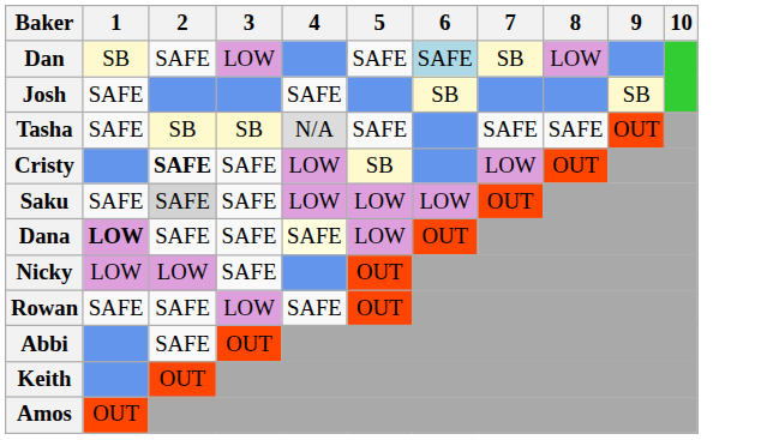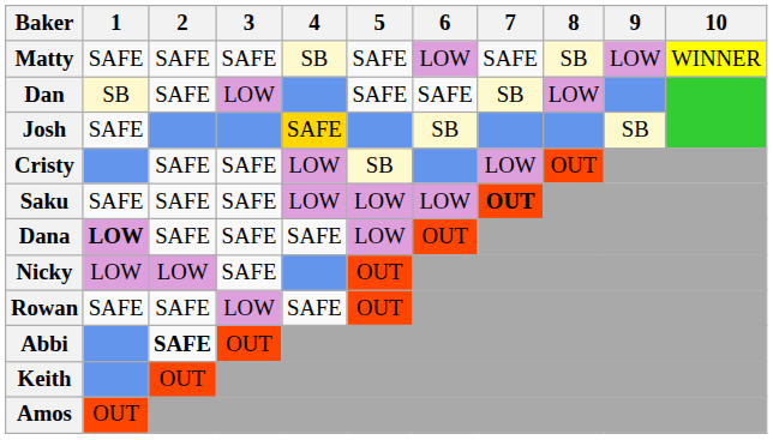 <table class="wikitable" style="text-align:center">
 <tr>
 <th scope="col">Baker</th>
 <th scope="col">1</th>
 <th scope="col">2</th>
 <th scope="col">3</th>
 <th scope="col">4</th>
 <th scope="col">5</th>
 <th scope="col">6</th>
 <th scope="col">7</th>
 <th scope="col">8</th>
 <th scope="col">9</th>
 <th scope="col">10</th>
 </tr>
 <tr>
+<th scope="row">Matty</th>
+<td>SAFE</td>
+<td>SAFE</td>
+<td>SAFE</td>
+<td style="background:lemonchiffon;">SB</td>
+<td>SAFE</td>
+<td style="background:plum;">LOW</td>
+<td>SAFE</td>
+<td style="background:lemonchiffon;">SB</td>
+<td style="background:plum;">LOW</td>
+<td style="background:Yellow;">WINNER</td>
+</tr>
+<tr>
 <th scope="row">Dan</th>
 <td style="background:lemonchiffon;">SB</td>
 <td>SAFE</td>
 <td style="background:plum;">LOW</td>
 <td style="background:Cornflowerblue"></td>
 <td>SAFE</td>
-<td style="background: lightblue;">SAFE</td>
+<td>SAFE</td>
 <td style="background:lemonchiffon;">SB</td>
 <td style="background:plum;">LOW</td>
 <td style="background:Cornflowerblue"></td>
 <td rowspan="2" style="background:limegreen;"></td>
 </tr>
 <tr>
 <th scope="row">Josh</th>
 <td>SAFE</td>
 <td style="background:Cornflowerblue"></td>
 <td style="background:Cornflowerblue"></td>
-<td>SAFE</td>
+<td style="background: gold;">SAFE</td>
 <td style="background:Cornflowerblue"></td>
 <td style="background:lemonchiffon;">SB</td>
 <td style="background:Cornflowerblue"></td>
 <td style="background:Cornflowerblue"></td>
 <td style="background:lemonchiffon;">SB</td>
 </tr>
 <tr>
-<th scope="row">Tasha</th>
-<td>SAFE</td>
-<td style="background:lemonchiffon;">SB</td>
-<td style="background:lemonchiffon;">SB</td>
-<td style="background:Gainsboro;">N/A</td>
-<td>SAFE</td>
+<th scope="row">Cristy</th>
 <td style="background:Cornflowerblue"></td>
 <td>SAFE</td>
-<td>SAFE</td>
-<td style="background:orangered">OUT</td>
-<td colspan="1" style="background:darkgrey"></td>
-</tr>
-<tr>
-<th scope="row">Cristy</th>
-<td style="background:Cornflowerblue"></td>
-<td><strong>SAFE</strong></td>
 <td>SAFE</td>
 <td style="background:plum;">LOW</td>
 <td style="background:lemonchiffon;">SB</td>
 <td style="background:Cornflowerblue"></td>
 <td style="background:plum;">LOW</td>
 <td style="background:orangered">OUT</td>
 <td colspan="2" style="background:darkgrey"></td>
 </tr>
 <tr>
 <th scope="row">Saku</th>
 <td>SAFE</td>
-<td style="background: lightgrey;">SAFE</td>
+<td>SAFE</td>
 <td>SAFE</td>
 <td style="background:plum;">LOW</td>
 <td style="background:plum;">LOW</td>
 <td style="background:plum;">LOW</td>
-<td style="background:orangered">OUT</td>
+<td style="background:orangered"><strong>OUT</strong></td>
 <td colspan="3"  style="background:darkgrey"></td>
 </tr>
 <tr>
 <th scope="row">Dana</th>
 <td style="background:plum;"><strong>LOW</strong></td>
 <td>SAFE</td>
 <td>SAFE</td>
-<td style="background: lightyellow;">SAFE</td>
+<td>SAFE</td>
 <td style="background:plum;">LOW</td>
 <td style="background:orangered">OUT</td>
 <td colspan="4" style="background:darkgrey"></td>
 </tr>
 <tr>
 <th scope="row">Nicky</th>
 <td style="background:plum;">LOW</td>
 <td style="background:plum;">LOW</td>
 <td>SAFE</td>
 <td style="background:Cornflowerblue"></td>
 <td style="background:orangered">OUT</td>
 <td colspan="5" style="background:darkgrey"></td>
 </tr>
 <tr>
 <th scope="row">Rowan</th>
 <td>SAFE</td>
 <td>SAFE</td>
 <td style="background:plum;">LOW</td>
 <td>SAFE</td>
 <td style="background:orangered">OUT</td>
 <td colspan="5" style="background:darkgrey"></td>
 </tr>
 <tr>
 <th scope="row">Abbi</th>
 <td style="background:Cornflowerblue"></td>
-<td>SAFE</td>
+<td><strong>SAFE</strong></td>
 <td style="background:orangered">OUT</td>
 <td colspan="7" style="background:darkgrey"></td>
 </tr>
 <tr>
 <th scope="row">Keith</th>
 <td style="background:Cornflowerblue"></td>
 <td style="background:orangered">OUT</td>
 <td colspan="8" style="background:darkgrey"></td>
 </tr>
 <tr>
 <th scope="row">Amos</th>
 <td style="background:orangered">OUT</td>
 <td colspan="9" style="background:darkgrey"></td>
 </tr>
 </table>
